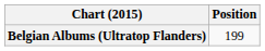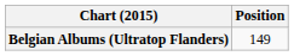 <table class="wikitable sortable plainrowheaders" style="text-align:center">
 <tr>
 <th scope="col">Chart (2015)</th>
 <th scope="col">Position</th>
 </tr>
 <tr>
 <th scope="row">Belgian Albums (Ultratop Flanders)</th>
-<td align=center>199</td>
+<td align=center>149</td>
 </tr>
 </table>
